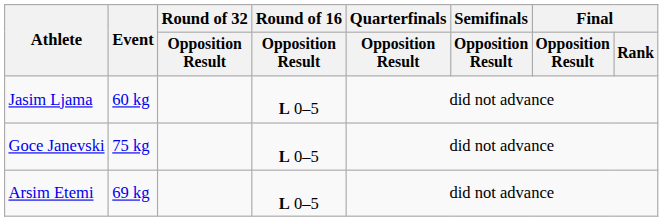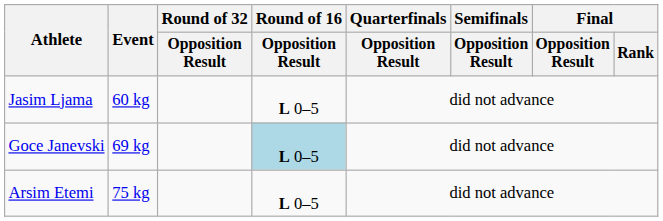 <table class="wikitable" style="text-align:center; font-size:90%">
 <tr>
 <th rowspan=2>Athlete</th>
 <th rowspan=2>Event</th>
 <th>Round of 32</th>
 <th>Round of 16</th>
 <th>Quarterfinals</th>
 <th>Semifinals</th>
 <th colspan=2>Final</th>
 </tr>
 <tr style="font-size:95%">
 <th>Opposition<br>Result</th>
 <th>Opposition<br>Result</th>
 <th>Opposition<br>Result</th>
 <th>Opposition<br>Result</th>
 <th>Opposition<br>Result</th>
 <th>Rank</th>
 </tr>
 <tr>
 <td align=left><a href='#'>Jasim Ljama</a></td>
 <td align=left><a href='#'>60 kg</a></td>
 <td></td>
 <td><br> <strong>L</strong> 0–5</td>
 <td colspan=4>did not advance</td>
 </tr>
 <tr>
 <td align=left><a href='#'>Goce Janevski</a></td>
+<td align=left><a href='#'>69 kg</a></td>
+<td></td>
+<td style="background: lightblue;"><br> <strong>L</strong> 0–5</td>
+<td colspan=4>did not advance</td>
+</tr>
+<tr>
+<td align=left><a href='#'>Arsim Etemi</a></td>
 <td align=left><a href='#'>75 kg</a></td>
 <td></td>
 <td><br> <strong>L</strong> 0–5</td>
 <td colspan=4>did not advance</td>
 </tr>
-<tr>
-<td align=left><a href='#'>Arsim Etemi</a></td>
-<td align=left><a href='#'>69 kg</a></td>
-<td></td>
-<td><br> <strong>L</strong> 0–5</td>
-<td colspan=4>did not advance</td>
-</tr>
 </table>
